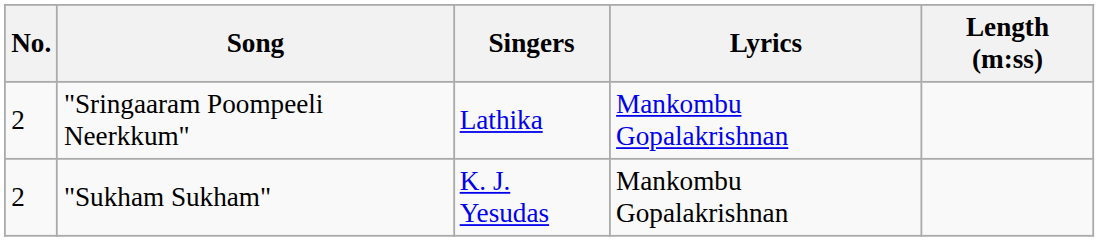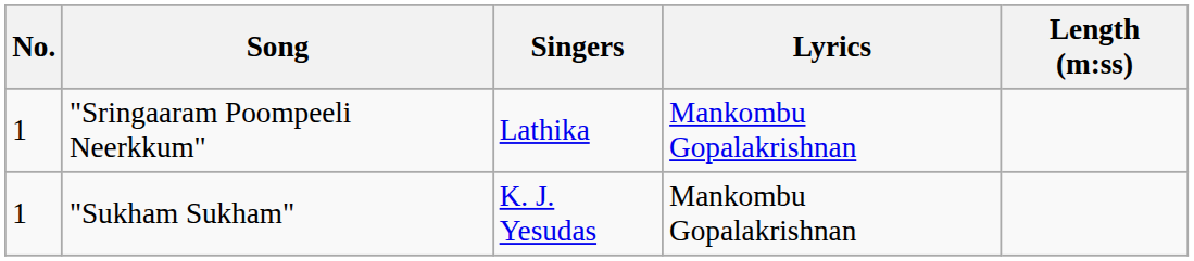 <table class="wikitable" style="font-size:95%;">
 <tr>
 <th>No.</th>
 <th>Song</th>
 <th>Singers</th>
 <th>Lyrics</th>
 <th>Length (m:ss)</th>
 </tr>
 <tr>
-<td>2</td>
+<td>1</td>
 <td>"Sringaaram Poompeeli Neerkkum"</td>
 <td><a href='#'>Lathika</a></td>
 <td><a href='#'>Mankombu Gopalakrishnan</a></td>
 <td></td>
 </tr>
 <tr>
-<td>2</td>
+<td>1</td>
 <td>"Sukham Sukham"</td>
 <td><a href='#'>K. J. Yesudas</a></td>
 <td>Mankombu Gopalakrishnan</td>
 <td></td>
 </tr>
 </table>
